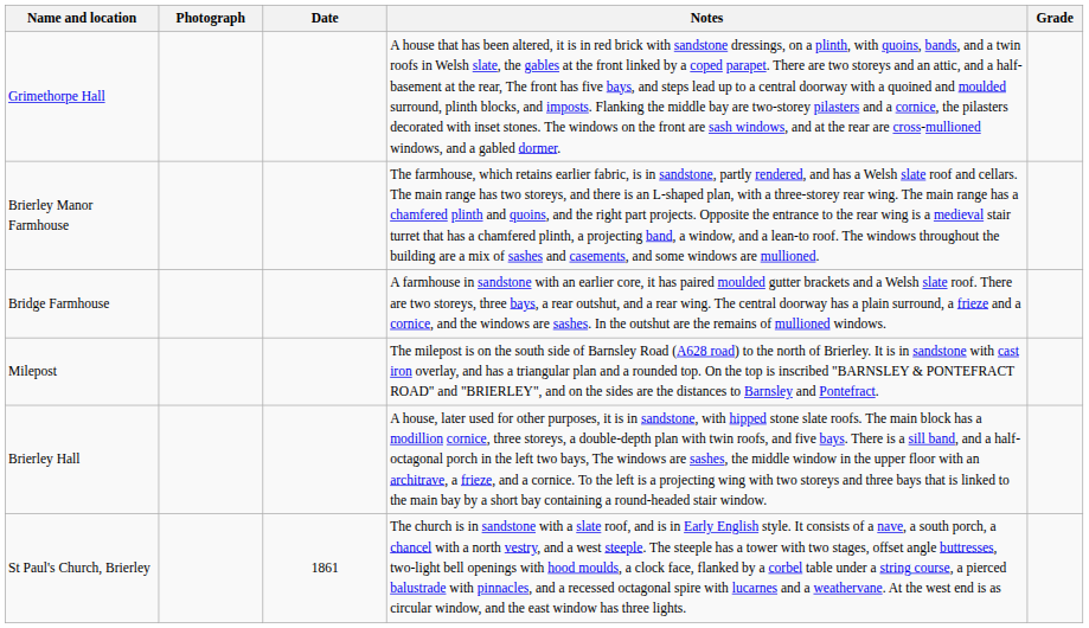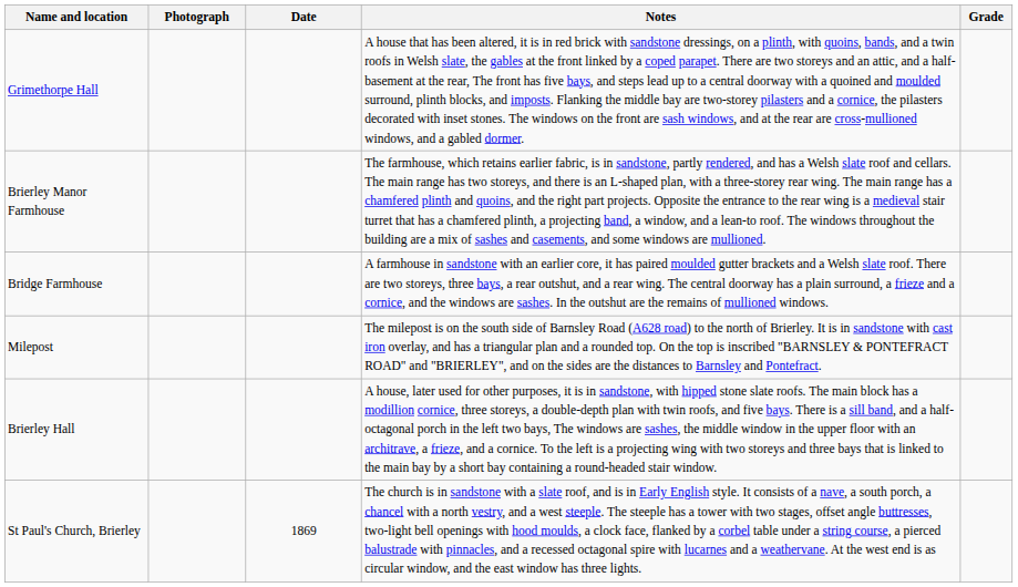 <table class="wikitable sortable plainrowheaders" style="width:100%; border:0; text-align:left; line-height:150%;">
 <tr>
 <th scope="col"  style="width:150px">Name and location</th>
 <th scope="col"  style="width:100px" class="unsortable">Photograph</th>
 <th scope="col"  style="width:120px">Date</th>
 <th scope="col"  style="width:650px" class="unsortable">Notes</th>
 <th scope="col"  style="width:50px">Grade</th>
 </tr>
 <tr>
 <td><a href='#'>Grimethorpe Hall</a><br><small></small></td>
 <td></td>
 <td align="center"></td>
 <td>A house that has been altered, it is in red brick with <a href='#'>sandstone</a> dressings, on a <a href='#'>plinth</a>, with <a href='#'>quoins</a>, <a href='#'>bands</a>, and a twin roofs in Welsh <a href='#'>slate</a>, the <a href='#'>gables</a> at the front linked by a <a href='#'>coped</a> <a href='#'>parapet</a>.  There are two storeys and an attic, and a half-basement at the rear,  The front has five <a href='#'>bays</a>, and steps lead up to a central doorway with a quoined and <a href='#'>moulded</a> surround, plinth blocks, and <a href='#'>imposts</a>.  Flanking the middle bay are two-storey <a href='#'>pilasters</a> and a <a href='#'>cornice</a>, the pilasters decorated with inset stones.  The windows on the front are <a href='#'>sash windows</a>, and at the rear are <a href='#'>cross</a>-<a href='#'>mullioned</a> windows, and a gabled <a href='#'>dormer</a>.</td>
 <td align="center" ></td>
 </tr>
 <tr>
 <td>Brierley Manor Farmhouse<br><small></small></td>
 <td></td>
 <td align="center"></td>
 <td>The farmhouse, which retains earlier fabric, is in <a href='#'>sandstone</a>, partly <a href='#'>rendered</a>, and has a Welsh <a href='#'>slate</a> roof and cellars.  The main range has two storeys, and there is an L-shaped plan, with a three-storey rear wing.  The main range has a <a href='#'>chamfered</a> <a href='#'>plinth</a> and <a href='#'>quoins</a>, and the right part projects.  Opposite the entrance to the rear wing is a <a href='#'>medieval</a> stair turret that has a chamfered plinth, a projecting <a href='#'>band</a>, a window, and a lean-to roof.  The windows throughout the building are a mix of <a href='#'>sashes</a> and <a href='#'>casements</a>, and some windows are <a href='#'>mullioned</a>.</td>
 <td align="center" ></td>
 </tr>
 <tr>
 <td>Bridge Farmhouse<br><small></small></td>
 <td></td>
 <td align="center"></td>
 <td>A farmhouse in <a href='#'>sandstone</a> with an earlier core, it has paired <a href='#'>moulded</a> gutter brackets and a Welsh <a href='#'>slate</a> roof.  There are two storeys, three <a href='#'>bays</a>, a rear outshut, and a rear wing.  The central doorway has a plain surround, a <a href='#'>frieze</a> and a <a href='#'>cornice</a>, and the windows are <a href='#'>sashes</a>.  In the outshut are the remains of <a href='#'>mullioned</a> windows.</td>
 <td align="center" ></td>
 </tr>
 <tr>
 <td>Milepost<br><small></small></td>
 <td></td>
 <td align="center"></td>
 <td>The milepost is on the south side of Barnsley Road (<a href='#'>A628 road</a>) to the north of Brierley.  It is in <a href='#'>sandstone</a> with <a href='#'>cast iron</a> overlay, and has a triangular plan and a rounded top.  On the top is inscribed "BARNSLEY & PONTEFRACT ROAD" and "BRIERLEY", and on the sides are the distances to <a href='#'>Barnsley</a> and <a href='#'>Pontefract</a>.</td>
 <td align="center" ></td>
 </tr>
 <tr>
 <td>Brierley Hall<br><small></small></td>
 <td></td>
 <td align="center"></td>
 <td>A house, later used for other purposes, it is in <a href='#'>sandstone</a>, with <a href='#'>hipped</a> stone slate roofs.  The main block has a <a href='#'>modillion</a> <a href='#'>cornice</a>, three storeys, a double-depth plan with twin roofs, and five <a href='#'>bays</a>.  There is a <a href='#'>sill band</a>, and a half-octagonal porch in the left two bays,  The windows are <a href='#'>sashes</a>, the middle window in the upper floor with an <a href='#'>architrave</a>, a <a href='#'>frieze</a>, and a cornice.  To the left is a projecting wing with two storeys and three bays that is linked to the main bay by a short bay containing a round-headed stair window.</td>
 <td align="center" ></td>
 </tr>
 <tr>
 <td>St Paul's Church, Brierley<br><small></small></td>
 <td></td>
-<td align="center">1861</td>
+<td align="center">1869</td>
 <td>The church is in <a href='#'>sandstone</a> with a <a href='#'>slate</a> roof, and is in <a href='#'>Early English</a> style.  It consists of a <a href='#'>nave</a>, a south porch, a <a href='#'>chancel</a> with a north <a href='#'>vestry</a>, and a west <a href='#'>steeple</a>.  The steeple has a tower with two stages, offset angle <a href='#'>buttresses</a>, two-light bell openings with <a href='#'>hood moulds</a>, a clock face, flanked by a <a href='#'>corbel</a> table under a <a href='#'>string course</a>, a pierced <a href='#'>balustrade</a> with <a href='#'>pinnacles</a>, and a recessed octagonal spire with <a href='#'>lucarnes</a> and a <a href='#'>weathervane</a>.  At the west end is as circular window, and the east window has three lights.</td>
 <td align="center" ></td>
 </tr>
 <tr>
 </tr>
 </table>
